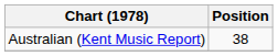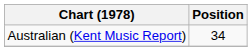 <table class="wikitable">
 <tr>
 <th>Chart (1978)</th>
 <th>Position</th>
 </tr>
 <tr>
 <td>Australian (<a href='#'>Kent Music Report</a>)</td>
-<td align="center">38</td>
+<td align="center">34</td>
 </tr>
 <tr>
 </tr>
 </table>
